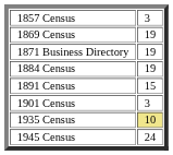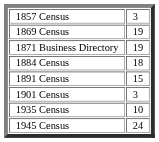 <table border="6">
 <tr>
 <td>  1857 Census  </td>
 <td>  3  </td>
 </tr>
 <tr>
 <td>  1869 Census  </td>
 <td>  19  </td>
 </tr>
 <tr>
 <td>  1871 Business Directory  </td>
 <td>  19  </td>
 </tr>
 <tr>
 <td>  1884 Census  </td>
-<td>  19  </td>
+<td>  18  </td>
 </tr>
 <tr>
 <td>  1891 Census  </td>
 <td>  15  </td>
 </tr>
 <tr>
 <td>  1901 Census  </td>
 <td>  3  </td>
 </tr>
 <tr>
 <td>  1935 Census  </td>
-<td style="background: khaki;">  10  </td>
+<td>  10  </td>
 </tr>
 <tr>
 <td>  1945 Census  </td>
 <td>  24  </td>
 </tr>
 </table>
